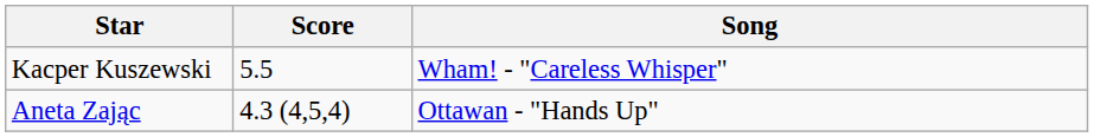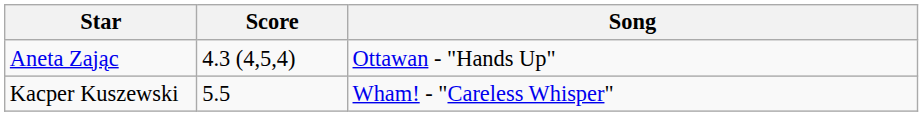 <table class="wikitable">
 <tr>
 <th style="width:130px;">Star</th>
 <th style="width:100px;">Score</th>
 <th style="width:400px;">Song</th>
 </tr>
 <tr>
+<td><a href='#'>Aneta Zając</a></td>
+<td>4.3 (4,5,4)</td>
+<td><a href='#'>Ottawan</a> - "Hands Up"</td>
+</tr>
+<tr>
 <td>Kacper Kuszewski</td>
 <td>5.5</td>
 <td><a href='#'>Wham!</a> - "<a href='#'>Careless Whisper</a>"</td>
 </tr>
-<tr>
-<td><a href='#'>Aneta Zając</a></td>
-<td>4.3 (4,5,4)</td>
-<td><a href='#'>Ottawan</a> - "Hands Up"</td>
-</tr>
 </table>
